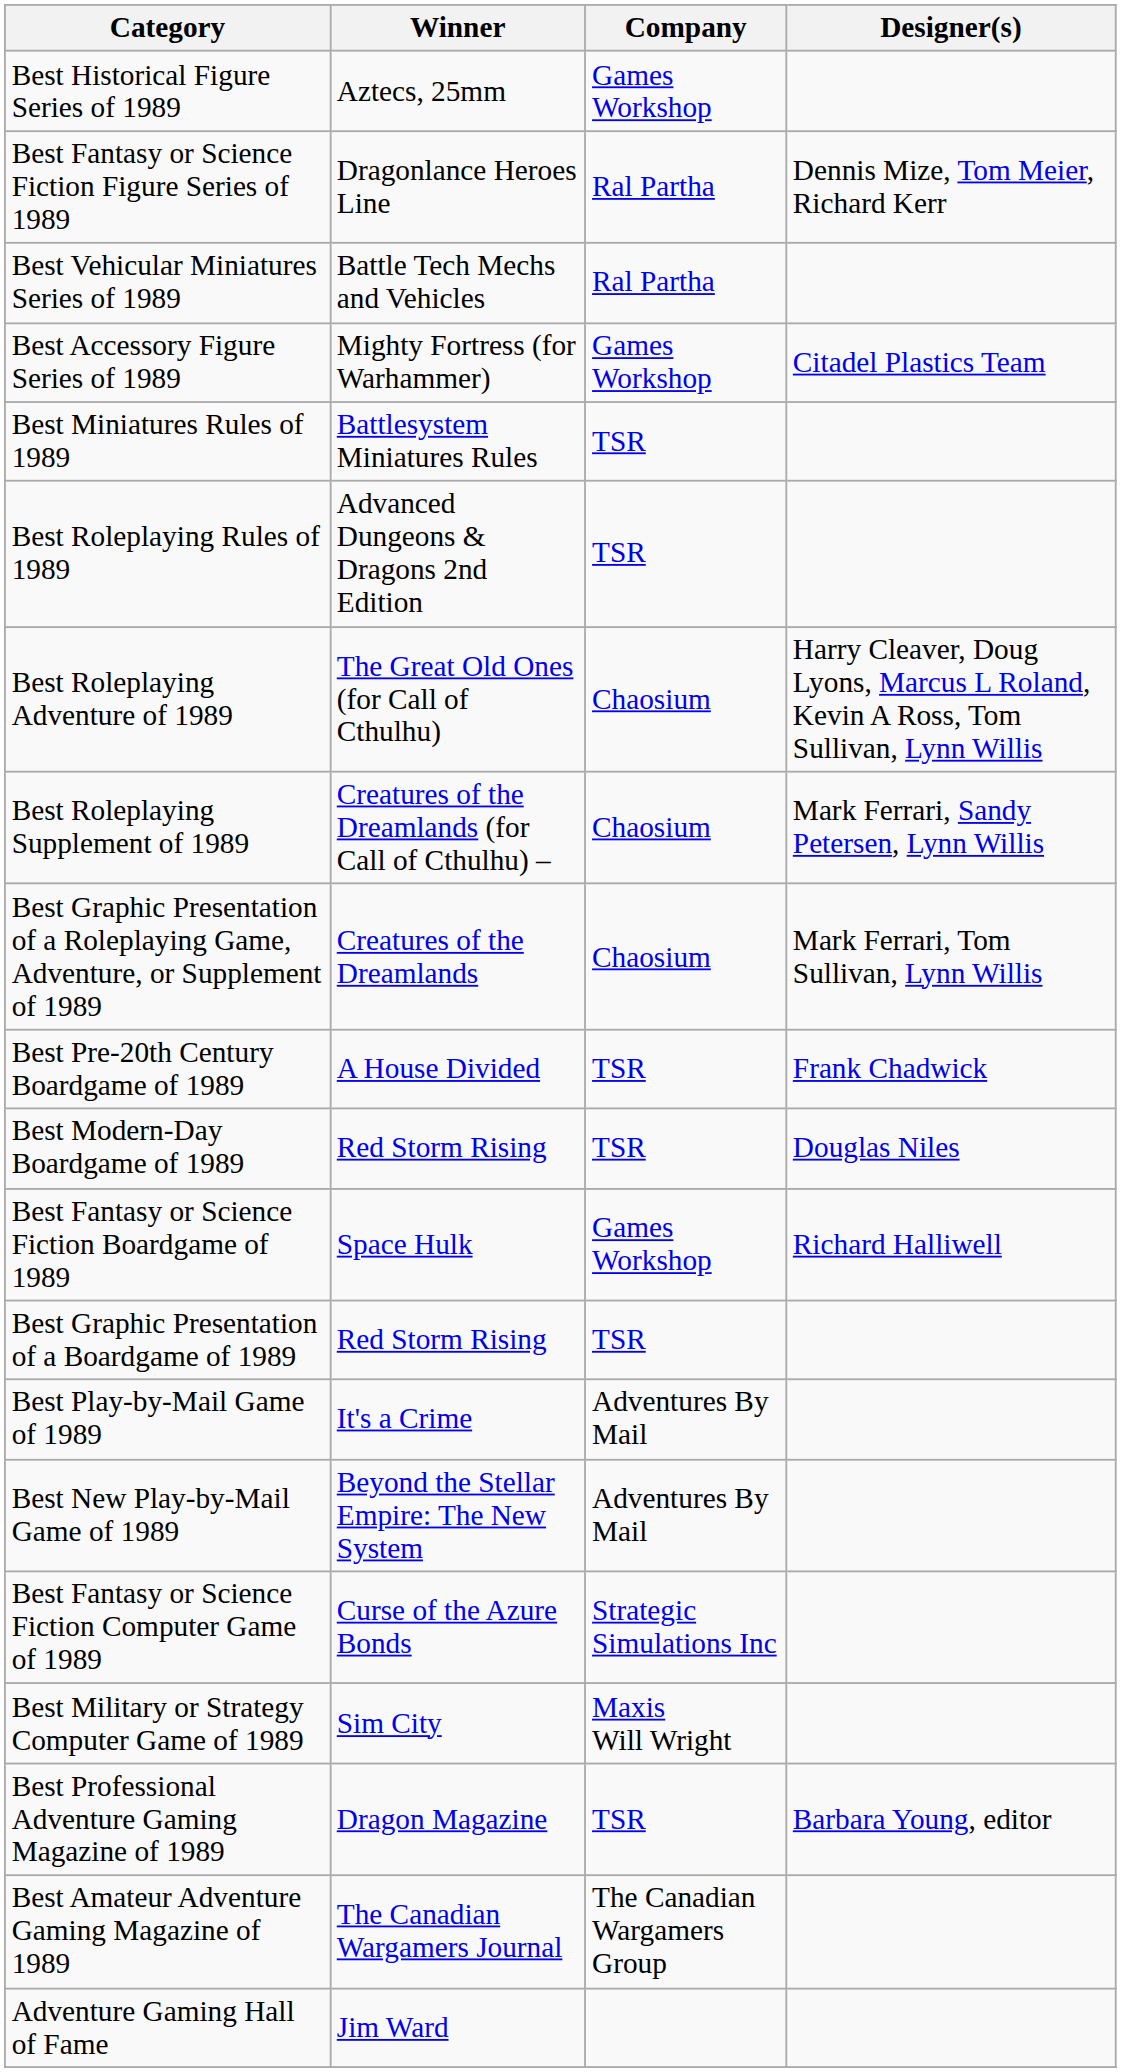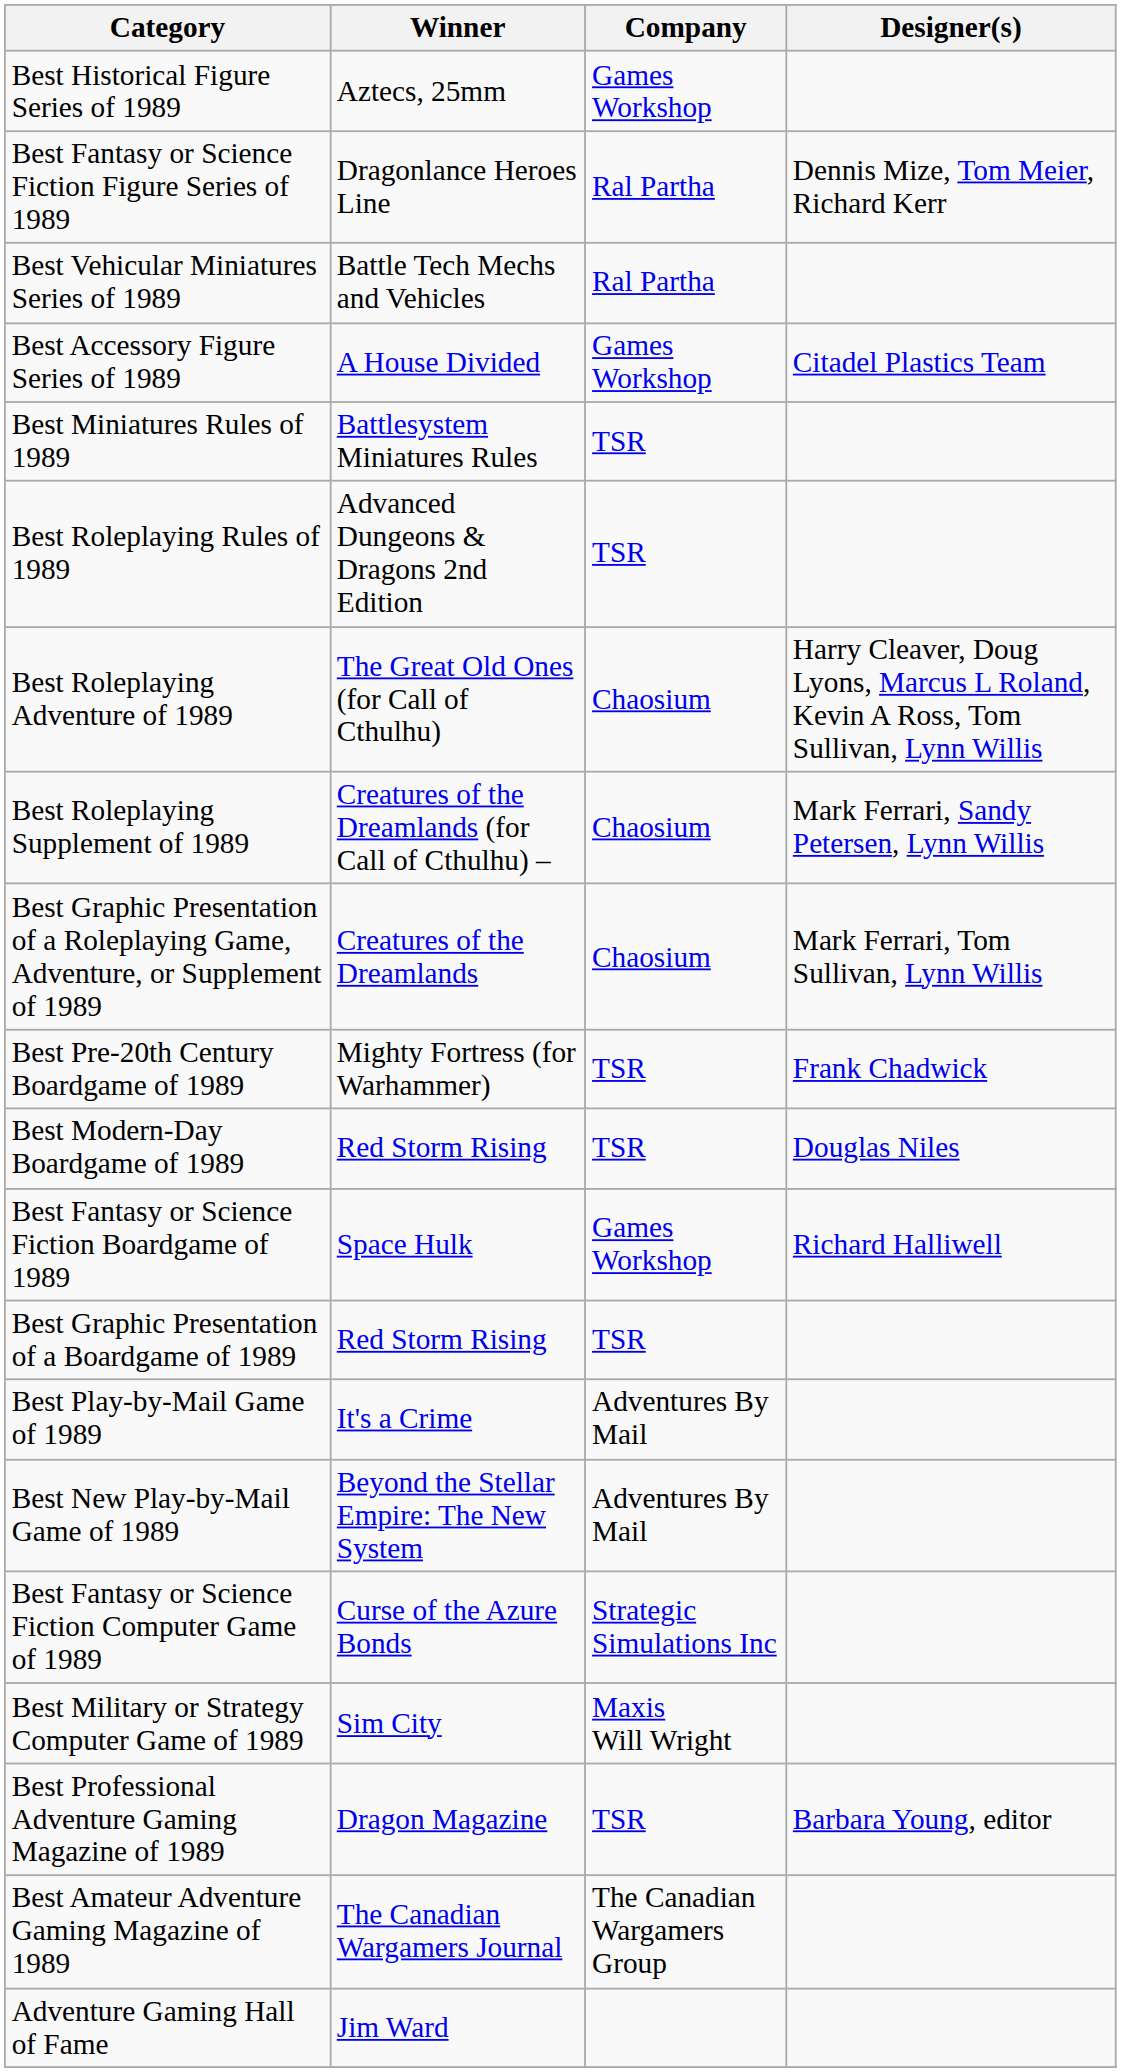 <table class="wikitable">
 <tr>
 <th>Category</th>
 <th>Winner</th>
 <th>Company</th>
 <th>Designer(s)</th>
 </tr>
 <tr>
 <td>Best Historical Figure Series of 1989</td>
 <td>Aztecs, 25mm</td>
 <td><a href='#'>Games Workshop</a></td>
 <td></td>
 </tr>
 <tr>
 <td>Best Fantasy or Science Fiction Figure Series of 1989</td>
 <td>Dragonlance Heroes Line</td>
 <td><a href='#'>Ral Partha</a></td>
 <td>Dennis Mize, <a href='#'>Tom Meier</a>, Richard Kerr</td>
 </tr>
 <tr>
 <td>Best Vehicular Miniatures Series of 1989</td>
 <td>Battle Tech Mechs and Vehicles</td>
 <td><a href='#'>Ral Partha</a></td>
 <td></td>
 </tr>
 <tr>
 <td>Best Accessory Figure Series of 1989</td>
-<td>Mighty Fortress (for Warhammer)</td>
+<td><a href='#'>A House Divided</a></td>
 <td><a href='#'>Games Workshop</a></td>
 <td><a href='#'>Citadel Plastics Team</a></td>
 </tr>
 <tr>
 <td>Best Miniatures Rules of 1989</td>
 <td><a href='#'>Battlesystem</a> Miniatures Rules</td>
 <td><a href='#'>TSR</a></td>
 <td></td>
 </tr>
 <tr>
 <td>Best Roleplaying Rules of 1989</td>
 <td>Advanced Dungeons & Dragons 2nd Edition</td>
 <td><a href='#'>TSR</a></td>
 <td></td>
 </tr>
 <tr>
 <td>Best Roleplaying Adventure of 1989</td>
 <td><a href='#'>The Great Old Ones</a> (for Call of Cthulhu)</td>
 <td><a href='#'>Chaosium</a></td>
 <td>Harry Cleaver, Doug Lyons, <a href='#'>Marcus L Roland</a>, Kevin A Ross, Tom Sullivan, <a href='#'>Lynn Willis</a></td>
 </tr>
 <tr>
 <td>Best Roleplaying Supplement of 1989</td>
 <td><a href='#'>Creatures of the Dreamlands</a> (for Call of Cthulhu) –</td>
 <td><a href='#'>Chaosium</a></td>
 <td>Mark Ferrari, <a href='#'>Sandy Petersen</a>, <a href='#'>Lynn Willis</a></td>
 </tr>
 <tr>
 <td>Best Graphic Presentation of a Roleplaying Game, Adventure, or Supplement of 1989</td>
 <td><a href='#'>Creatures of the Dreamlands</a></td>
 <td><a href='#'>Chaosium</a></td>
 <td>Mark Ferrari, Tom Sullivan, <a href='#'>Lynn Willis</a></td>
 </tr>
 <tr>
 <td>Best Pre-20th Century Boardgame of 1989</td>
-<td><a href='#'>A House Divided</a></td>
+<td>Mighty Fortress (for Warhammer)</td>
 <td><a href='#'>TSR</a></td>
 <td><a href='#'>Frank Chadwick</a></td>
 </tr>
 <tr>
 <td>Best Modern-Day Boardgame of 1989</td>
 <td><a href='#'>Red Storm Rising</a></td>
 <td><a href='#'>TSR</a></td>
 <td><a href='#'>Douglas Niles</a></td>
 </tr>
 <tr>
 <td>Best Fantasy or Science Fiction Boardgame of 1989</td>
 <td><a href='#'>Space Hulk</a></td>
 <td><a href='#'>Games Workshop</a></td>
 <td><a href='#'>Richard Halliwell</a></td>
 </tr>
 <tr>
 <td>Best Graphic Presentation of a Boardgame of 1989</td>
 <td><a href='#'>Red Storm Rising</a></td>
 <td><a href='#'>TSR</a></td>
 <td></td>
 </tr>
 <tr>
 <td>Best Play-by-Mail Game of 1989</td>
 <td><a href='#'>It's a Crime</a></td>
 <td>Adventures By Mail</td>
 <td></td>
 </tr>
 <tr>
 <td>Best New Play-by-Mail Game of 1989</td>
 <td><a href='#'>Beyond the Stellar Empire: The New System</a></td>
 <td>Adventures By Mail</td>
 <td></td>
 </tr>
 <tr>
 <td>Best Fantasy or Science Fiction Computer Game of 1989</td>
 <td><a href='#'>Curse of the Azure Bonds</a></td>
 <td><a href='#'>Strategic Simulations Inc</a></td>
 <td></td>
 </tr>
 <tr>
 <td>Best Military or Strategy Computer Game of 1989</td>
 <td><a href='#'>Sim City</a></td>
 <td><a href='#'>Maxis</a><br>Will Wright</td>
 </tr>
 <tr>
 <td>Best Professional Adventure Gaming Magazine of 1989</td>
 <td><a href='#'>Dragon Magazine</a></td>
 <td><a href='#'>TSR</a></td>
 <td><a href='#'>Barbara Young</a>, editor</td>
 </tr>
 <tr>
 <td>Best Amateur Adventure Gaming Magazine of 1989</td>
 <td><a href='#'>The Canadian Wargamers Journal</a></td>
 <td>The Canadian Wargamers Group</td>
 <td></td>
 </tr>
 <tr>
 <td>Adventure Gaming Hall of Fame</td>
 <td><a href='#'>Jim Ward</a></td>
 <td></td>
 <td></td>
 </tr>
 <tr>
 </tr>
 </table>
